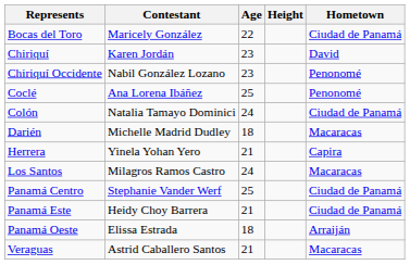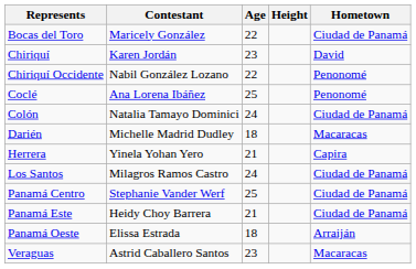 <table class="sortable wikitable">
 <tr>
 <th>Represents</th>
 <th>Contestant</th>
 <th>Age</th>
 <th>Height</th>
 <th>Hometown</th>
 </tr>
 <tr>
 <td><a href='#'>Bocas del Toro</a></td>
 <td><a href='#'>Maricely González</a></td>
 <td>22</td>
 <td></td>
 <td><a href='#'>Ciudad de Panamá</a></td>
 </tr>
 <tr>
 <td><a href='#'>Chiriquí</a></td>
 <td><a href='#'>Karen Jordán</a></td>
 <td>23</td>
 <td></td>
 <td><a href='#'>David</a></td>
 </tr>
 <tr>
 <td><a href='#'>Chiriquí Occidente</a></td>
 <td>Nabil González Lozano</td>
-<td>23</td>
+<td>22</td>
 <td></td>
 <td><a href='#'>Penonomé</a></td>
 </tr>
 <tr>
 <td><a href='#'>Coclé</a></td>
 <td><a href='#'>Ana Lorena Ibáñez</a></td>
 <td>25</td>
 <td></td>
 <td><a href='#'>Penonomé</a></td>
 </tr>
 <tr>
 <td><a href='#'>Colón</a></td>
 <td>Natalia Tamayo Dominici</td>
 <td>24</td>
 <td></td>
 <td><a href='#'>Ciudad de Panamá</a></td>
 </tr>
 <tr>
 <td><a href='#'>Darién</a></td>
 <td>Michelle Madrid Dudley</td>
 <td>18</td>
 <td></td>
 <td><a href='#'>Macaracas</a></td>
 </tr>
 <tr>
 <td><a href='#'>Herrera</a></td>
 <td>Yinela Yohan Yero</td>
 <td>21</td>
 <td></td>
 <td><a href='#'>Capira</a></td>
 </tr>
 <tr>
 <td><a href='#'>Los Santos</a></td>
 <td>Milagros Ramos Castro</td>
 <td>24</td>
 <td></td>
-<td><a href='#'>Macaracas</a></td>
+<td><a href='#'>Ciudad de Panamá</a></td>
 </tr>
 <tr>
 <td><a href='#'>Panamá Centro</a></td>
 <td><a href='#'>Stephanie Vander Werf</a></td>
 <td>25</td>
 <td></td>
 <td><a href='#'>Ciudad de Panamá</a></td>
 </tr>
 <tr>
 <td><a href='#'>Panamá Este</a></td>
 <td>Heidy Choy Barrera</td>
 <td>21</td>
 <td></td>
 <td><a href='#'>Ciudad de Panamá</a></td>
 </tr>
 <tr>
 <td><a href='#'>Panamá Oeste</a></td>
 <td>Elissa Estrada</td>
 <td>18</td>
 <td></td>
 <td><a href='#'>Arraiján</a></td>
 </tr>
 <tr>
 <td><a href='#'>Veraguas</a></td>
 <td>Astrid Caballero Santos</td>
-<td>21</td>
+<td>23</td>
 <td></td>
 <td><a href='#'>Macaracas</a></td>
 </tr>
 </table>
